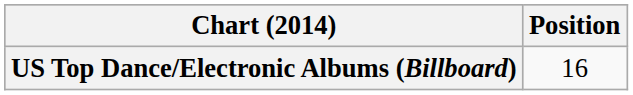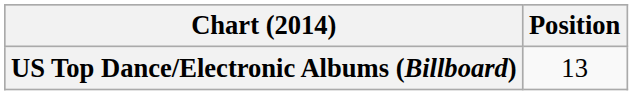 <table class="wikitable plainrowheaders" style="text-align:center">
 <tr>
 <th scope="col">Chart (2014)</th>
 <th scope="col">Position</th>
 </tr>
 <tr>
 <th scope="row">US Top Dance/Electronic Albums (<em>Billboard</em>)</th>
-<td>16</td>
+<td>13</td>
 </tr>
 </table>
